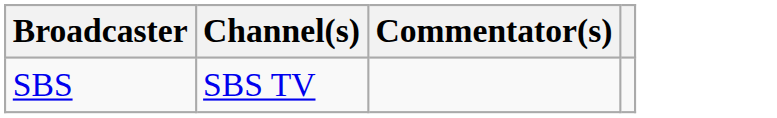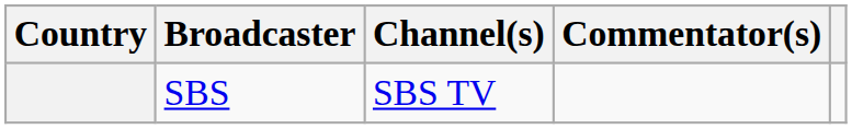 <table class="wikitable plainrowheaders">
 <tr>
+<th scope="col">Country</th>
 <th scope="col">Broadcaster</th>
 <th scope="col">Channel(s)</th>
 <th scope="col">Commentator(s)</th>
 <th scope="col"></th>
 </tr>
 <tr>
+<th scope="row"></th>
 <td><a href='#'>SBS</a></td>
 <td><a href='#'>SBS TV</a></td>
 <td></td>
 <td style="text-align:center"></td>
 </tr>
 </table>
